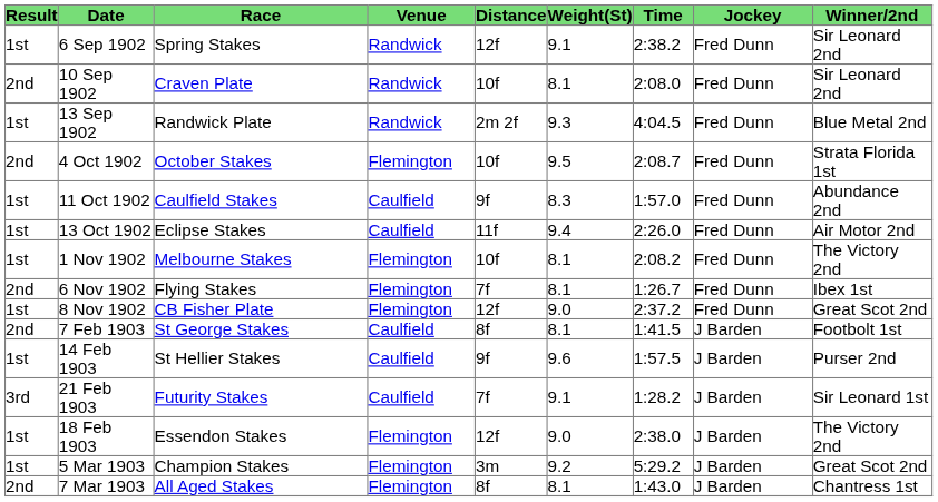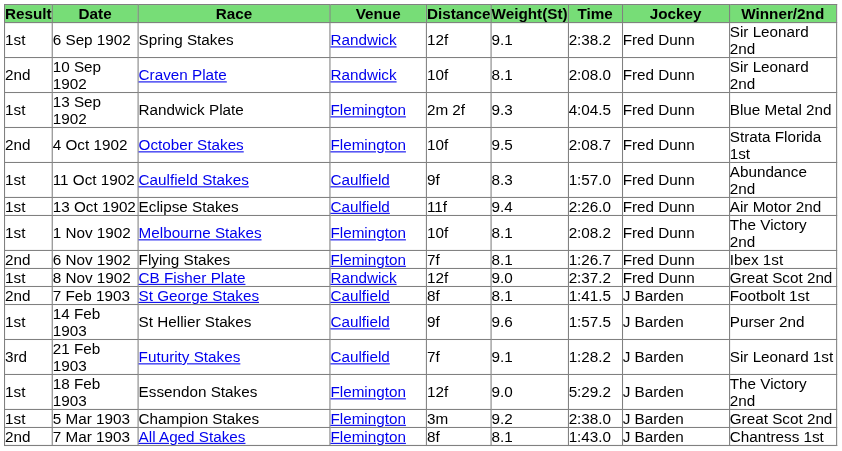 <table class = "sortable" | border="1" cellpadding="0" style="border-collapse: collapse; font-size:90%">
 <tr bgcolor="#77dd77" align="center">
 <td width="36px"><strong>Result</strong><br></td>
 <td width="80px"><strong>Date</strong><br></td>
 <td width="180px"><strong>Race</strong><br></td>
 <td width="90px"><strong>Venue</strong><br></td>
 <td width="60px"><strong>Distance</strong><br></td>
 <td width="60px"><strong>Weight(St)</strong><br></td>
 <td width="50px"><strong>Time</strong><br></td>
 <td width="100px"><strong>Jockey</strong><br></td>
 <td width="100px"><strong>Winner/2nd</strong><br></td>
 </tr>
 <tr>
 <td>1st</td>
 <td>6 Sep 1902</td>
 <td>Spring Stakes</td>
 <td><a href='#'>Randwick</a></td>
 <td>12f</td>
 <td>9.1</td>
 <td>2:38.2</td>
 <td>Fred Dunn</td>
 <td>Sir Leonard 2nd</td>
 </tr>
 <tr>
 <td>2nd</td>
 <td>10 Sep 1902</td>
 <td><a href='#'>Craven Plate</a></td>
 <td><a href='#'>Randwick</a></td>
 <td>10f</td>
 <td>8.1</td>
 <td>2:08.0</td>
 <td>Fred Dunn</td>
 <td>Sir Leonard 2nd</td>
 </tr>
 <tr>
 <td>1st</td>
 <td>13 Sep 1902</td>
 <td>Randwick Plate</td>
-<td><a href='#'>Randwick</a></td>
+<td><a href='#'>Flemington</a></td>
 <td>2m 2f</td>
 <td>9.3</td>
 <td>4:04.5</td>
 <td>Fred Dunn</td>
 <td>Blue Metal 2nd</td>
 </tr>
 <tr>
 <td>2nd</td>
 <td>4 Oct 1902</td>
 <td><a href='#'>October Stakes</a></td>
 <td><a href='#'>Flemington</a></td>
 <td>10f</td>
 <td>9.5</td>
 <td>2:08.7</td>
 <td>Fred Dunn</td>
 <td>Strata Florida 1st</td>
 </tr>
 <tr>
 <td>1st</td>
 <td>11 Oct 1902</td>
 <td><a href='#'>Caulfield Stakes</a></td>
 <td><a href='#'>Caulfield</a></td>
 <td>9f</td>
 <td>8.3</td>
 <td>1:57.0</td>
 <td>Fred Dunn</td>
 <td>Abundance 2nd</td>
 </tr>
 <tr>
 <td>1st</td>
 <td>13 Oct 1902</td>
 <td>Eclipse Stakes</td>
 <td><a href='#'>Caulfield</a></td>
 <td>11f</td>
 <td>9.4</td>
 <td>2:26.0</td>
 <td>Fred Dunn</td>
 <td>Air Motor 2nd</td>
 </tr>
 <tr>
 <td>1st</td>
 <td>1 Nov 1902</td>
 <td><a href='#'>Melbourne Stakes</a></td>
 <td><a href='#'>Flemington</a></td>
 <td>10f</td>
 <td>8.1</td>
 <td>2:08.2</td>
 <td>Fred Dunn</td>
 <td>The Victory 2nd</td>
 </tr>
 <tr>
 <td>2nd</td>
 <td>6 Nov 1902</td>
 <td>Flying Stakes</td>
 <td><a href='#'>Flemington</a></td>
 <td>7f</td>
 <td>8.1</td>
 <td>1:26.7</td>
 <td>Fred Dunn</td>
 <td>Ibex 1st</td>
 </tr>
 <tr>
 <td>1st</td>
 <td>8 Nov 1902</td>
 <td><a href='#'>CB Fisher Plate</a></td>
-<td><a href='#'>Flemington</a></td>
+<td><a href='#'>Randwick</a></td>
 <td>12f</td>
 <td>9.0</td>
 <td>2:37.2</td>
 <td>Fred Dunn</td>
 <td>Great Scot 2nd</td>
 </tr>
 <tr>
 <td>2nd</td>
 <td>7 Feb 1903</td>
 <td><a href='#'>St George Stakes</a></td>
 <td><a href='#'>Caulfield</a></td>
 <td>8f</td>
 <td>8.1</td>
 <td>1:41.5</td>
 <td>J Barden</td>
 <td>Footbolt 1st</td>
 </tr>
 <tr>
 <td>1st</td>
 <td>14 Feb 1903</td>
 <td>St Hellier Stakes</td>
 <td><a href='#'>Caulfield</a></td>
 <td>9f</td>
 <td>9.6</td>
 <td>1:57.5</td>
 <td>J Barden</td>
 <td>Purser 2nd</td>
 </tr>
 <tr>
 <td>3rd</td>
 <td>21 Feb 1903</td>
 <td><a href='#'>Futurity Stakes</a></td>
 <td><a href='#'>Caulfield</a></td>
 <td>7f</td>
 <td>9.1</td>
 <td>1:28.2</td>
 <td>J Barden</td>
 <td>Sir Leonard 1st</td>
 </tr>
 <tr>
 <td>1st</td>
 <td>18 Feb 1903</td>
 <td>Essendon Stakes</td>
 <td><a href='#'>Flemington</a></td>
 <td>12f</td>
 <td>9.0</td>
-<td>2:38.0</td>
+<td>5:29.2</td>
 <td>J Barden</td>
 <td>The Victory 2nd</td>
 </tr>
 <tr>
 <td>1st</td>
 <td>5 Mar 1903</td>
 <td>Champion Stakes</td>
 <td><a href='#'>Flemington</a></td>
 <td>3m</td>
 <td>9.2</td>
-<td>5:29.2</td>
+<td>2:38.0</td>
 <td>J Barden</td>
 <td>Great Scot 2nd</td>
 </tr>
 <tr>
 <td>2nd</td>
 <td>7 Mar 1903</td>
 <td><a href='#'>All Aged Stakes</a></td>
 <td><a href='#'>Flemington</a></td>
 <td>8f</td>
 <td>8.1</td>
 <td>1:43.0</td>
 <td>J Barden</td>
 <td>Chantress 1st</td>
 </tr>
 <tr>
 </tr>
 </table>
